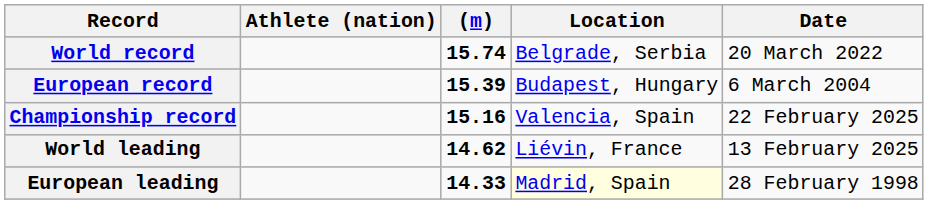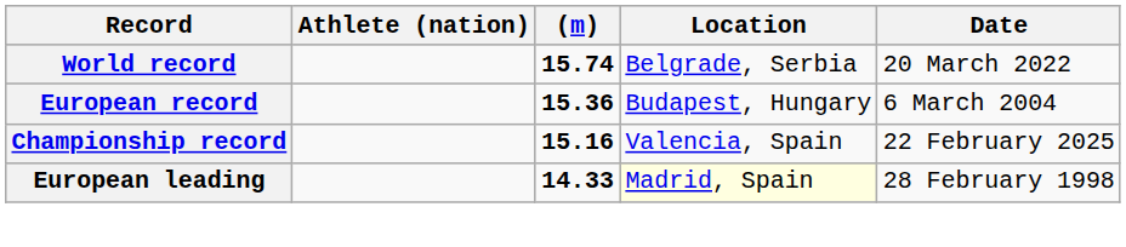 <table class="wikitable">
 <tr>
 <th scope="col">Record</th>
 <th scope="col">Athlete (nation)</th>
 <th scope="col"> (<a href='#'>m</a>)</th>
 <th scope="col">Location</th>
 <th scope="col">Date</th>
 </tr>
 <tr>
 <th scope="row"><a href='#'>World record</a></th>
 <td></td>
 <td align="center"><strong>15.74</strong></td>
 <td><a href='#'>Belgrade</a>, Serbia</td>
 <td>20 March 2022</td>
 </tr>
 <tr>
 <th scope="row"><a href='#'>European record</a></th>
 <td></td>
-<td align="center"><strong>15.39</strong></td>
+<td align="center"><strong>15.36</strong></td>
 <td><a href='#'>Budapest</a>, Hungary</td>
 <td>6 March 2004</td>
 </tr>
 <tr>
 <th scope="row"><a href='#'>Championship record</a></th>
 <td></td>
 <td align="center"><strong>15.16</strong></td>
 <td><a href='#'>Valencia</a>, Spain</td>
 <td>22 February 2025</td>
 </tr>
 <tr>
-<th scope="row">World leading</th>
-<td></td>
-<td align="center"><strong>14.62</strong></td>
-<td><a href='#'>Liévin</a>, France</td>
-<td>13 February 2025</td>
-</tr>
-<tr>
 <th scope="row">European leading</th>
 <td></td>
 <td align="center"><strong>14.33</strong></td>
 <td style="background: lightyellow;"><a href='#'>Madrid</a>, Spain</td>
 <td>28 February 1998</td>
 </tr>
 </table>
